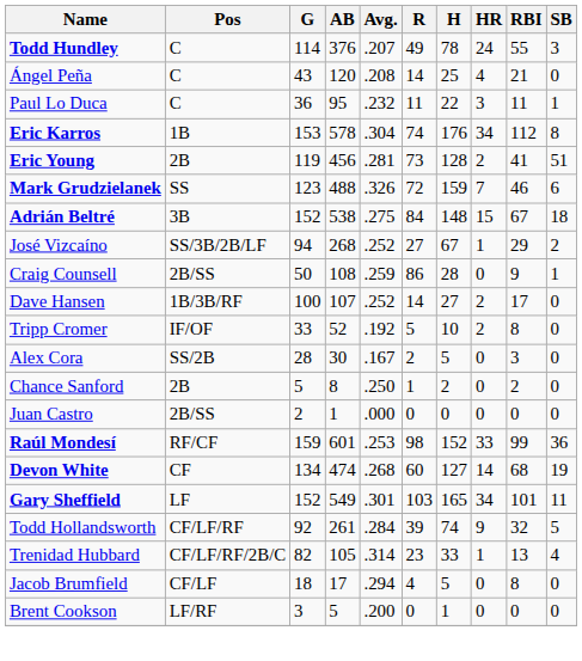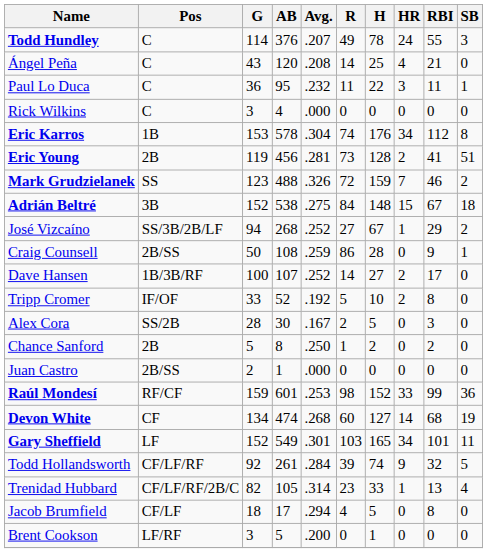 <table class="wikitable sortable" style="text-align:left">
 <tr>
 <th>Name</th>
 <th>Pos</th>
 <th>G</th>
 <th>AB</th>
 <th>Avg.</th>
 <th>R</th>
 <th>H</th>
 <th>HR</th>
 <th>RBI</th>
 <th>SB</th>
 </tr>
 <tr>
 <td><strong><a href='#'>Todd Hundley</a></strong></td>
 <td>C</td>
 <td>114</td>
 <td>376</td>
 <td>.207</td>
 <td>49</td>
 <td>78</td>
 <td>24</td>
 <td>55</td>
 <td>3</td>
 </tr>
 <tr>
 <td><a href='#'>Ángel Peña</a></td>
 <td>C</td>
 <td>43</td>
 <td>120</td>
 <td>.208</td>
 <td>14</td>
 <td>25</td>
 <td>4</td>
 <td>21</td>
 <td>0</td>
 </tr>
 <tr>
 <td><a href='#'>Paul Lo Duca</a></td>
 <td>C</td>
 <td>36</td>
 <td>95</td>
 <td>.232</td>
 <td>11</td>
 <td>22</td>
 <td>3</td>
 <td>11</td>
 <td>1</td>
 </tr>
 <tr>
+<td><a href='#'>Rick Wilkins</a></td>
+<td>C</td>
+<td>3</td>
+<td>4</td>
+<td>.000</td>
+<td>0</td>
+<td>0</td>
+<td>0</td>
+<td>0</td>
+<td>0</td>
+</tr>
+<tr>
 <td><strong><a href='#'>Eric Karros</a></strong></td>
 <td>1B</td>
 <td>153</td>
 <td>578</td>
 <td>.304</td>
 <td>74</td>
 <td>176</td>
 <td>34</td>
 <td>112</td>
 <td>8</td>
 </tr>
 <tr>
 <td><strong><a href='#'>Eric Young</a></strong></td>
 <td>2B</td>
 <td>119</td>
 <td>456</td>
 <td>.281</td>
 <td>73</td>
 <td>128</td>
 <td>2</td>
 <td>41</td>
 <td>51</td>
 </tr>
 <tr>
 <td><strong><a href='#'>Mark Grudzielanek</a></strong></td>
 <td>SS</td>
 <td>123</td>
 <td>488</td>
 <td>.326</td>
 <td>72</td>
 <td>159</td>
 <td>7</td>
 <td>46</td>
-<td>6</td>
+<td>2</td>
 </tr>
 <tr>
 <td><strong><a href='#'>Adrián Beltré</a></strong></td>
 <td>3B</td>
 <td>152</td>
 <td>538</td>
 <td>.275</td>
 <td>84</td>
 <td>148</td>
 <td>15</td>
 <td>67</td>
 <td>18</td>
 </tr>
 <tr>
 <td><a href='#'>José Vizcaíno</a></td>
 <td>SS/3B/2B/LF</td>
 <td>94</td>
 <td>268</td>
 <td>.252</td>
 <td>27</td>
 <td>67</td>
 <td>1</td>
 <td>29</td>
 <td>2</td>
 </tr>
 <tr>
 <td><a href='#'>Craig Counsell</a></td>
 <td>2B/SS</td>
 <td>50</td>
 <td>108</td>
 <td>.259</td>
 <td>86</td>
 <td>28</td>
 <td>0</td>
 <td>9</td>
 <td>1</td>
 </tr>
 <tr>
 <td><a href='#'>Dave Hansen</a></td>
 <td>1B/3B/RF</td>
 <td>100</td>
 <td>107</td>
 <td>.252</td>
 <td>14</td>
 <td>27</td>
 <td>2</td>
 <td>17</td>
 <td>0</td>
 </tr>
 <tr>
 <td><a href='#'>Tripp Cromer</a></td>
 <td>IF/OF</td>
 <td>33</td>
 <td>52</td>
 <td>.192</td>
 <td>5</td>
 <td>10</td>
 <td>2</td>
 <td>8</td>
 <td>0</td>
 </tr>
 <tr>
 <td><a href='#'>Alex Cora</a></td>
 <td>SS/2B</td>
 <td>28</td>
 <td>30</td>
 <td>.167</td>
 <td>2</td>
 <td>5</td>
 <td>0</td>
 <td>3</td>
 <td>0</td>
 </tr>
 <tr>
 <td><a href='#'>Chance Sanford</a></td>
 <td>2B</td>
 <td>5</td>
 <td>8</td>
 <td>.250</td>
 <td>1</td>
 <td>2</td>
 <td>0</td>
 <td>2</td>
 <td>0</td>
 </tr>
 <tr>
 <td><a href='#'>Juan Castro</a></td>
 <td>2B/SS</td>
 <td>2</td>
 <td>1</td>
 <td>.000</td>
 <td>0</td>
 <td>0</td>
 <td>0</td>
 <td>0</td>
 <td>0</td>
 </tr>
 <tr>
 <td><strong><a href='#'>Raúl Mondesí</a></strong></td>
 <td>RF/CF</td>
 <td>159</td>
 <td>601</td>
 <td>.253</td>
 <td>98</td>
 <td>152</td>
 <td>33</td>
 <td>99</td>
 <td>36</td>
 </tr>
 <tr>
 <td><strong><a href='#'>Devon White</a></strong></td>
 <td>CF</td>
 <td>134</td>
 <td>474</td>
 <td>.268</td>
 <td>60</td>
 <td>127</td>
 <td>14</td>
 <td>68</td>
 <td>19</td>
 </tr>
 <tr>
 <td><strong><a href='#'>Gary Sheffield</a></strong></td>
 <td>LF</td>
 <td>152</td>
 <td>549</td>
 <td>.301</td>
 <td>103</td>
 <td>165</td>
 <td>34</td>
 <td>101</td>
 <td>11</td>
 </tr>
 <tr>
 <td><a href='#'>Todd Hollandsworth</a></td>
 <td>CF/LF/RF</td>
 <td>92</td>
 <td>261</td>
 <td>.284</td>
 <td>39</td>
 <td>74</td>
 <td>9</td>
 <td>32</td>
 <td>5</td>
 </tr>
 <tr>
 <td><a href='#'>Trenidad Hubbard</a></td>
 <td>CF/LF/RF/2B/C</td>
 <td>82</td>
 <td>105</td>
 <td>.314</td>
 <td>23</td>
 <td>33</td>
 <td>1</td>
 <td>13</td>
 <td>4</td>
 </tr>
 <tr>
 <td><a href='#'>Jacob Brumfield</a></td>
 <td>CF/LF</td>
 <td>18</td>
 <td>17</td>
 <td>.294</td>
 <td>4</td>
 <td>5</td>
 <td>0</td>
 <td>8</td>
 <td>0</td>
 </tr>
 <tr>
 <td><a href='#'>Brent Cookson</a></td>
 <td>LF/RF</td>
 <td>3</td>
 <td>5</td>
 <td>.200</td>
 <td>0</td>
 <td>1</td>
 <td>0</td>
 <td>0</td>
 <td>0</td>
 </tr>
 <tr>
 </tr>
 </table>
